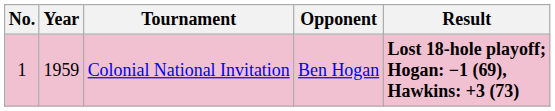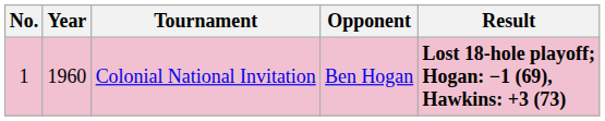 <table class="wikitable" style="font-size:95%;">
 <tr>
 <th>No.</th>
 <th>Year</th>
 <th>Tournament</th>
 <th>Opponent</th>
 <th>Result</th>
 </tr>
 <tr style="background:#F2C1D1;">
 <td align=center>1</td>
-<td>1959</td>
+<td>1960</td>
 <td><a href='#'>Colonial National Invitation</a></td>
 <td> <a href='#'>Ben Hogan</a></td>
 <td><strong>Lost 18-hole playoff;<br>Hogan: −1 (69),<br>Hawkins: +3 (73)</strong></td>
 </tr>
 </table>
